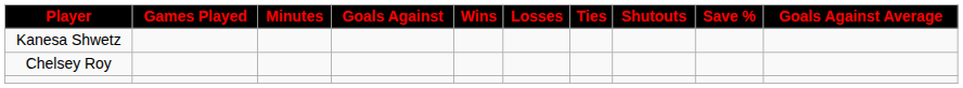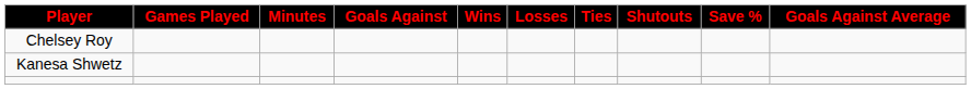 <table class="wikitable" width="80%">
 <tr align="center"  style="background:black;color:red;">
 <td><strong>Player</strong></td>
 <td><strong>Games Played</strong></td>
 <td><strong>Minutes</strong></td>
 <td><strong>Goals Against</strong></td>
 <td><strong>Wins</strong></td>
 <td><strong>Losses</strong></td>
 <td><strong>Ties</strong></td>
 <td><strong>Shutouts</strong></td>
 <td><strong>Save %</strong></td>
 <td><strong>Goals Against Average</strong></td>
 </tr>
 <tr align="center" bgcolor="">
-<td>Kanesa Shwetz</td>
+<td>Chelsey Roy</td>
 <td></td>
 <td></td>
 <td></td>
 <td></td>
 <td></td>
 <td></td>
 <td></td>
 <td></td>
 <td></td>
 </tr>
 <tr align="center" bgcolor="">
-<td>Chelsey Roy</td>
+<td>Kanesa Shwetz</td>
 <td></td>
 <td></td>
 <td></td>
 <td></td>
 <td></td>
 <td></td>
 <td></td>
 <td></td>
 <td></td>
 </tr>
 <tr align="center" bgcolor="">
 <td></td>
 <td></td>
 <td></td>
 <td></td>
 <td></td>
 <td></td>
 <td></td>
 <td></td>
 <td></td>
 <td></td>
 </tr>
 </table>
